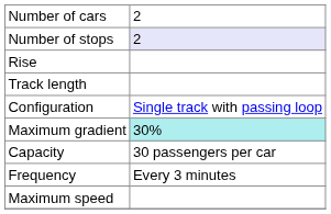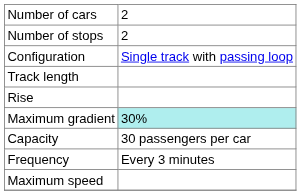 <table border="1" cellspacing="0" cellpadding="3" style="border-collapse:collapse; font-size:95%; margin-right:10px; margin-bottom:5px;">
 <tr>
 <td>Number of cars</td>
 <td>2</td>
 </tr>
 <tr>
 <td>Number of stops</td>
-<td style="background: lavender;">2</td>
+<td>2</td>
 </tr>
 <tr>
-<td>Rise</td>
-<td></td>
+<td>Configuration</td>
+<td><a href='#'>Single track</a> with <a href='#'>passing loop</a></td>
 </tr>
 <tr>
 <td>Track length</td>
 <td></td>
 </tr>
 <tr>
-<td>Configuration</td>
-<td><a href='#'>Single track</a> with <a href='#'>passing loop</a></td>
+<td>Rise</td>
+<td></td>
 </tr>
 <tr>
 <td>Maximum gradient</td>
 <td style="background: paleturquoise;">30%</td>
 </tr>
 <tr>
 <td>Capacity</td>
 <td>30 passengers per car</td>
 </tr>
 <tr>
 <td>Frequency</td>
 <td>Every 3 minutes</td>
 </tr>
 <tr>
 <td>Maximum speed</td>
 <td></td>
 </tr>
 <tr>
 </tr>
 </table>
